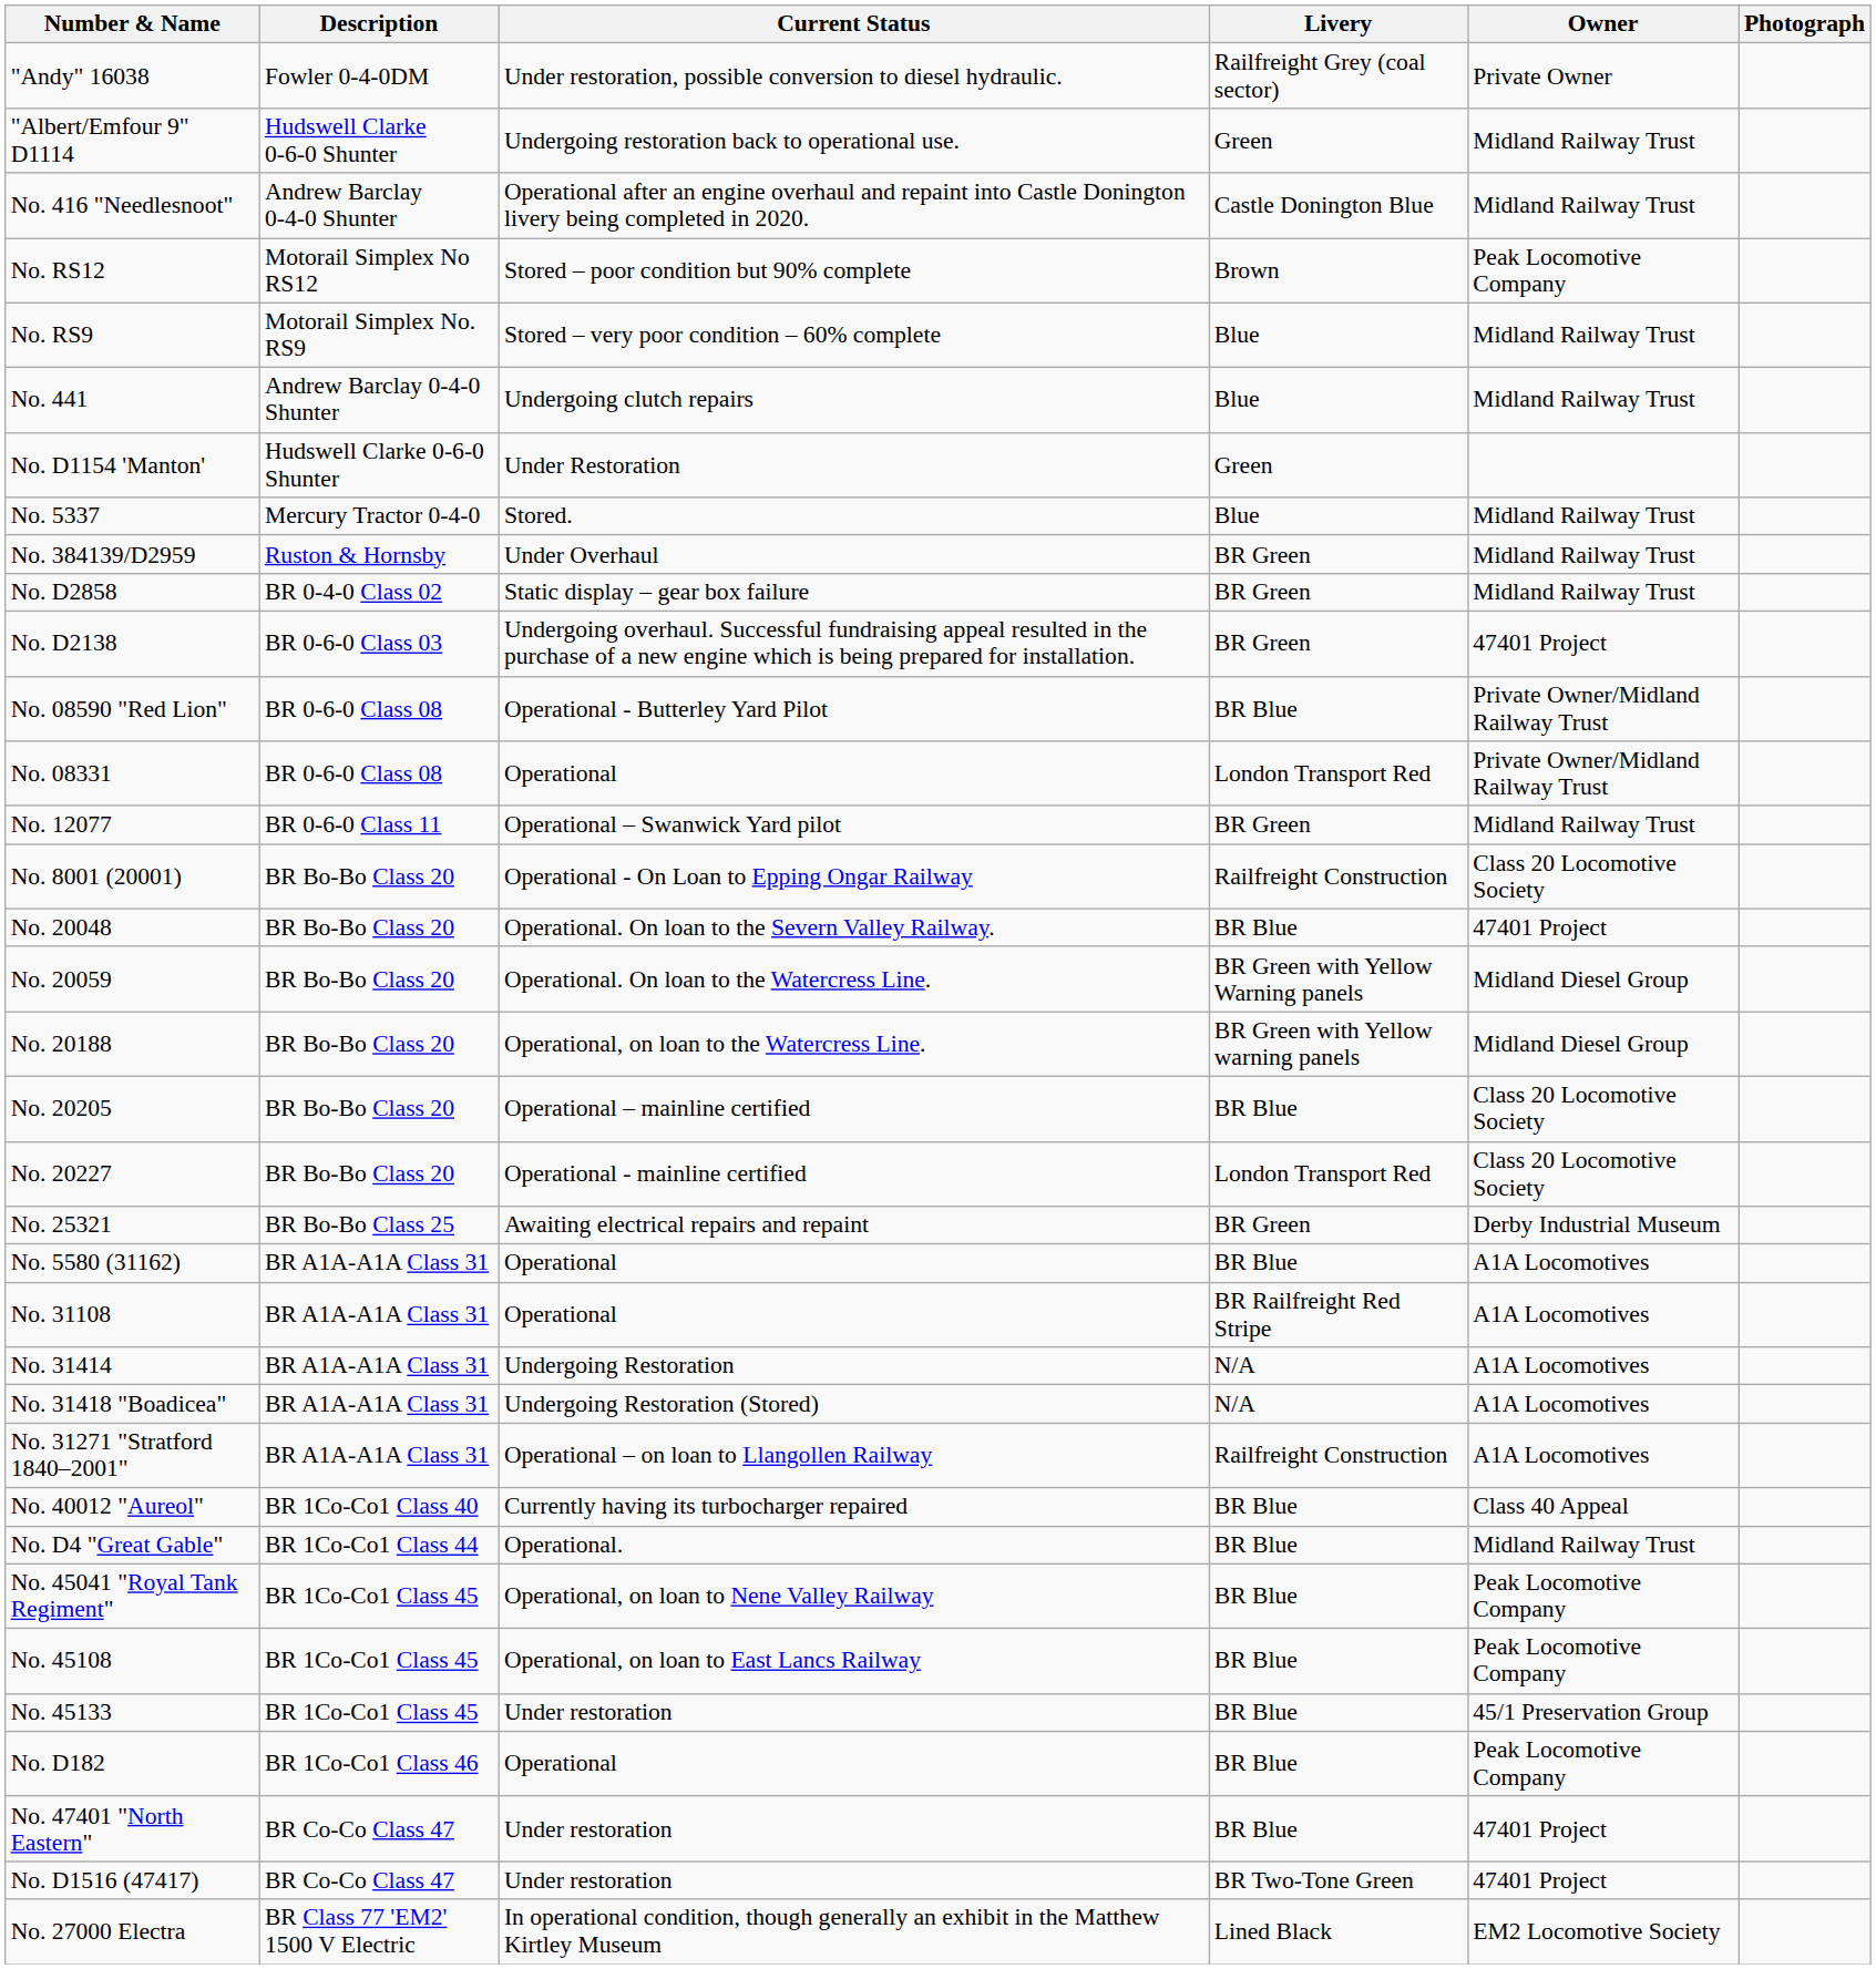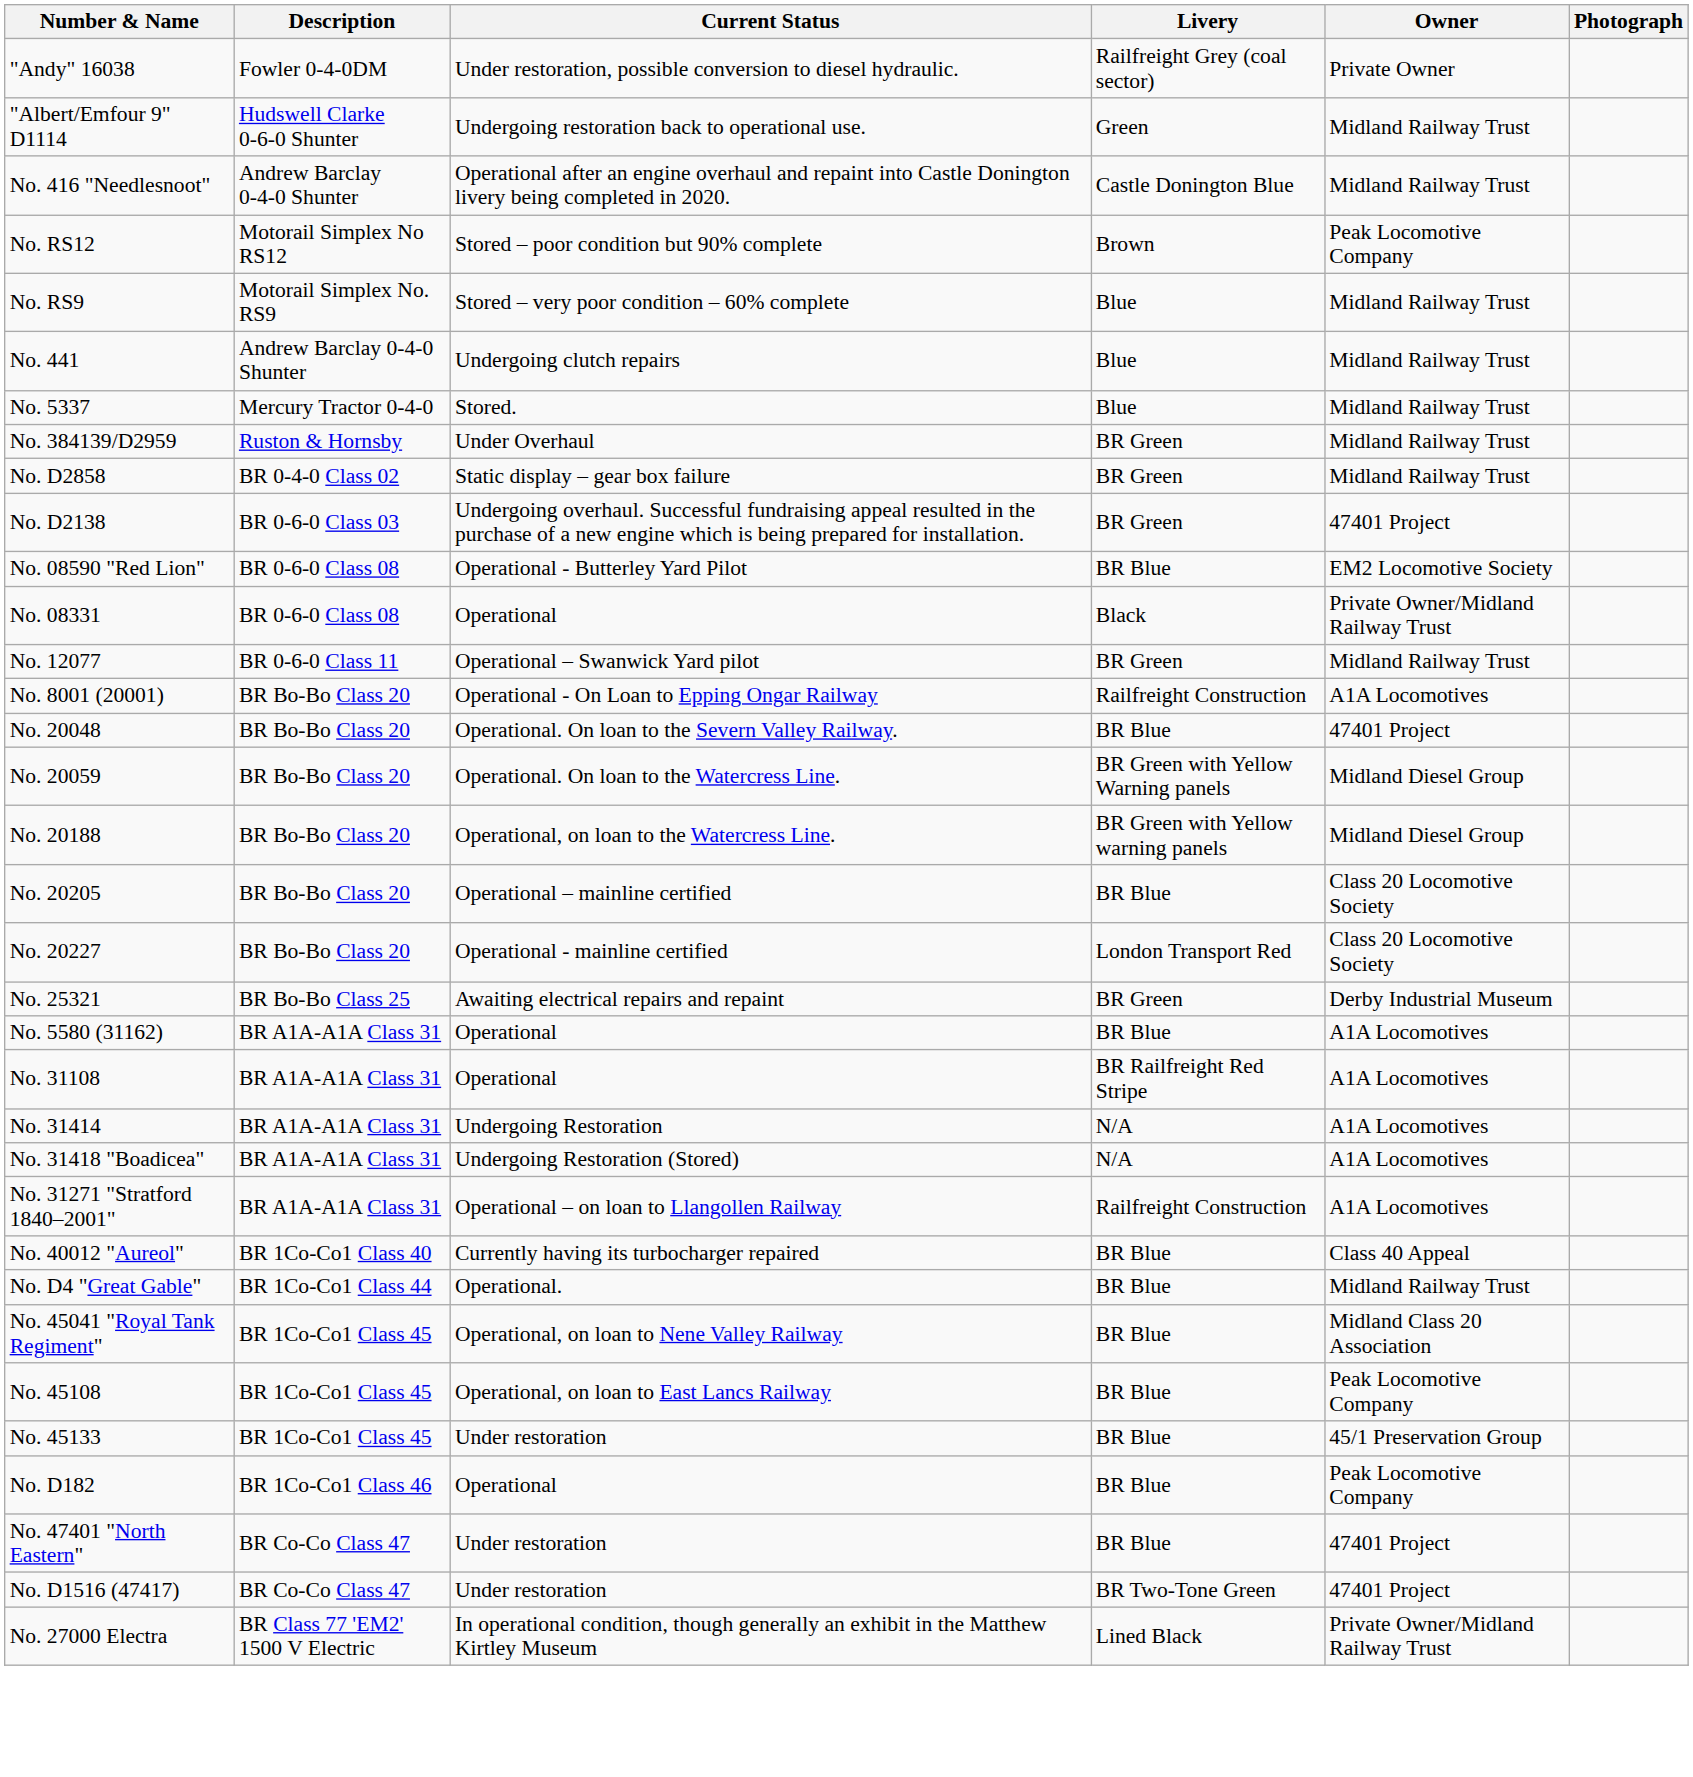 <table class="wikitable">
 <tr>
 <th>Number & Name</th>
 <th>Description</th>
 <th>Current Status</th>
 <th>Livery</th>
 <th>Owner</th>
 <th>Photograph</th>
 </tr>
 <tr>
 <td>"Andy" 16038</td>
 <td>Fowler 0-4-0DM</td>
 <td>Under restoration, possible conversion to diesel hydraulic.</td>
 <td>Railfreight Grey (coal sector)</td>
 <td>Private Owner</td>
 <td></td>
 </tr>
 <tr>
 <td>"Albert/Emfour 9" D1114</td>
 <td><a href='#'>Hudswell Clarke</a><br>0-6-0 Shunter</td>
 <td>Undergoing restoration back to operational use.</td>
 <td>Green</td>
 <td>Midland Railway Trust</td>
 <td></td>
 </tr>
 <tr>
 <td>No. 416 "Needlesnoot"</td>
 <td>Andrew Barclay<br>0-4-0 Shunter</td>
 <td>Operational after an engine overhaul and repaint into Castle Donington livery being completed in 2020.</td>
 <td>Castle Donington Blue</td>
 <td>Midland Railway Trust</td>
 <td></td>
 </tr>
 <tr>
 <td>No. RS12</td>
 <td>Motorail Simplex No RS12</td>
 <td>Stored – poor condition but 90% complete</td>
 <td>Brown</td>
 <td>Peak Locomotive Company</td>
 <td></td>
 </tr>
 <tr>
 <td>No. RS9</td>
 <td>Motorail Simplex No. RS9</td>
 <td>Stored – very poor condition – 60% complete</td>
 <td>Blue</td>
 <td>Midland Railway Trust</td>
 <td></td>
 </tr>
 <tr>
 <td>No. 441</td>
 <td>Andrew Barclay 0-4-0 Shunter</td>
 <td>Undergoing clutch repairs</td>
 <td>Blue</td>
 <td>Midland Railway Trust</td>
 <td></td>
 </tr>
 <tr>
-<td>No. D1154 'Manton'</td>
-<td>Hudswell Clarke 0-6-0 Shunter</td>
-<td>Under Restoration</td>
-<td>Green</td>
-<td></td>
-<td></td>
-</tr>
-<tr>
 <td>No. 5337</td>
 <td>Mercury Tractor 0-4-0</td>
 <td>Stored.</td>
 <td>Blue</td>
 <td>Midland Railway Trust</td>
 <td></td>
 </tr>
 <tr>
 <td>No. 384139/D2959</td>
 <td><a href='#'>Ruston & Hornsby</a></td>
 <td>Under Overhaul</td>
 <td>BR Green</td>
 <td>Midland Railway Trust</td>
 <td></td>
 </tr>
 <tr>
 <td>No. D2858</td>
 <td>BR 0-4-0 <a href='#'>Class 02</a></td>
 <td>Static display – gear box failure</td>
 <td>BR Green</td>
 <td>Midland Railway Trust</td>
 <td></td>
 </tr>
 <tr>
 <td>No. D2138</td>
 <td>BR 0-6-0 <a href='#'>Class 03</a></td>
 <td>Undergoing overhaul. Successful fundraising appeal resulted in the purchase of a new engine which is being prepared for installation.</td>
 <td>BR Green</td>
 <td>47401 Project</td>
 <td></td>
 </tr>
 <tr>
 <td>No. 08590 "Red Lion"</td>
 <td>BR 0-6-0 <a href='#'>Class 08</a></td>
 <td>Operational - Butterley Yard Pilot</td>
 <td>BR Blue</td>
-<td>Private Owner/Midland Railway Trust</td>
+<td>EM2 Locomotive Society</td>
 <td></td>
 </tr>
 <tr>
 <td>No. 08331</td>
 <td>BR 0-6-0 <a href='#'>Class 08</a></td>
 <td>Operational</td>
-<td>London Transport Red</td>
+<td>Black</td>
 <td>Private Owner/Midland Railway Trust</td>
 <td></td>
 </tr>
 <tr>
 <td>No. 12077</td>
 <td>BR 0-6-0 <a href='#'>Class 11</a></td>
 <td>Operational – Swanwick Yard pilot</td>
 <td>BR Green</td>
 <td>Midland Railway Trust</td>
 <td></td>
 </tr>
 <tr>
 <td>No. 8001 (20001)</td>
 <td>BR Bo-Bo <a href='#'>Class 20</a></td>
 <td>Operational - On Loan to <a href='#'>Epping Ongar Railway</a></td>
 <td>Railfreight Construction</td>
-<td>Class 20 Locomotive Society</td>
+<td>A1A Locomotives</td>
 <td></td>
 </tr>
 <tr>
 <td>No. 20048</td>
 <td>BR Bo-Bo <a href='#'>Class 20</a></td>
 <td>Operational. On loan to the <a href='#'>Severn Valley Railway</a>.</td>
 <td>BR Blue</td>
 <td>47401 Project</td>
 <td></td>
 </tr>
 <tr>
 <td>No. 20059</td>
 <td>BR Bo-Bo <a href='#'>Class 20</a></td>
 <td>Operational. On loan to the <a href='#'>Watercress Line</a>.</td>
 <td>BR Green with Yellow Warning panels</td>
 <td>Midland Diesel Group</td>
 <td></td>
 </tr>
 <tr>
 <td>No. 20188</td>
 <td>BR Bo-Bo <a href='#'>Class 20</a></td>
 <td>Operational, on loan to the <a href='#'>Watercress Line</a>.</td>
 <td>BR Green with Yellow warning panels</td>
 <td>Midland Diesel Group</td>
 <td></td>
 </tr>
 <tr>
 <td>No. 20205</td>
 <td>BR Bo-Bo <a href='#'>Class 20</a></td>
 <td>Operational – mainline certified</td>
 <td>BR Blue</td>
 <td>Class 20 Locomotive Society</td>
 <td></td>
 </tr>
 <tr>
 <td>No. 20227</td>
 <td>BR Bo-Bo <a href='#'>Class 20</a></td>
 <td>Operational - mainline certified</td>
 <td>London Transport Red</td>
 <td>Class 20 Locomotive Society</td>
 <td></td>
 </tr>
 <tr>
 <td>No. 25321</td>
 <td>BR Bo-Bo <a href='#'>Class 25</a></td>
 <td>Awaiting electrical repairs and repaint</td>
 <td>BR Green</td>
 <td>Derby Industrial Museum</td>
 <td></td>
 </tr>
 <tr>
 <td>No. 5580 (31162)</td>
 <td>BR A1A-A1A <a href='#'>Class 31</a></td>
 <td>Operational </td>
 <td>BR Blue</td>
 <td>A1A Locomotives</td>
 <td></td>
 </tr>
 <tr>
 <td>No. 31108</td>
 <td>BR A1A-A1A <a href='#'>Class 31</a></td>
 <td>Operational </td>
 <td>BR Railfreight Red Stripe</td>
 <td>A1A Locomotives</td>
 <td></td>
 </tr>
 <tr>
 <td>No. 31414</td>
 <td>BR A1A-A1A <a href='#'>Class 31</a></td>
 <td>Undergoing Restoration </td>
 <td>N/A</td>
 <td>A1A Locomotives</td>
 <td></td>
 </tr>
 <tr>
 <td>No. 31418 "Boadicea"</td>
 <td>BR A1A-A1A <a href='#'>Class 31</a></td>
 <td>Undergoing Restoration (Stored) </td>
 <td>N/A</td>
 <td>A1A Locomotives</td>
 <td></td>
 </tr>
 <tr>
 <td>No. 31271 "Stratford 1840–2001"</td>
 <td>BR A1A-A1A <a href='#'>Class 31</a></td>
 <td>Operational –  on loan to <a href='#'>Llangollen Railway</a></td>
 <td>Railfreight Construction</td>
 <td>A1A Locomotives</td>
 <td></td>
 </tr>
 <tr>
 <td>No. 40012 "<a href='#'>Aureol</a>"</td>
 <td>BR 1Co-Co1 <a href='#'>Class 40</a></td>
 <td>Currently having its turbocharger repaired</td>
 <td>BR Blue</td>
 <td>Class 40 Appeal</td>
 <td></td>
 </tr>
 <tr>
 <td>No. D4 "<a href='#'>Great Gable</a>"</td>
 <td>BR 1Co-Co1 <a href='#'>Class 44</a></td>
 <td>Operational.</td>
 <td>BR Blue</td>
 <td>Midland Railway Trust</td>
 <td></td>
 </tr>
 <tr>
 <td>No. 45041 "<a href='#'>Royal Tank Regiment</a>"</td>
 <td>BR 1Co-Co1 <a href='#'>Class 45</a></td>
 <td>Operational, on loan to <a href='#'>Nene Valley Railway</a></td>
 <td>BR Blue</td>
-<td>Peak Locomotive Company</td>
+<td>Midland Class 20 Association</td>
 <td></td>
 </tr>
 <tr>
 <td>No. 45108</td>
 <td>BR 1Co-Co1 <a href='#'>Class 45</a></td>
 <td>Operational, on loan to <a href='#'>East Lancs Railway</a></td>
 <td>BR Blue</td>
 <td>Peak Locomotive Company</td>
 <td></td>
 </tr>
 <tr>
 <td>No. 45133</td>
 <td>BR 1Co-Co1 <a href='#'>Class 45</a></td>
 <td>Under restoration </td>
 <td>BR Blue</td>
 <td>45/1 Preservation Group</td>
 <td></td>
 </tr>
 <tr>
 <td>No. D182</td>
 <td>BR 1Co-Co1 <a href='#'>Class 46</a></td>
 <td>Operational </td>
 <td>BR Blue</td>
 <td>Peak Locomotive Company</td>
 <td></td>
 </tr>
 <tr>
 <td>No. 47401 "<a href='#'>North Eastern</a>"</td>
 <td>BR Co-Co <a href='#'>Class 47</a></td>
 <td>Under restoration</td>
 <td>BR Blue</td>
 <td>47401 Project</td>
 <td></td>
 </tr>
 <tr>
 <td>No. D1516 (47417)</td>
 <td>BR Co-Co <a href='#'>Class 47</a></td>
 <td>Under restoration </td>
 <td>BR Two-Tone Green</td>
 <td>47401 Project</td>
 <td></td>
 </tr>
 <tr>
 <td>No. 27000 Electra</td>
 <td>BR <a href='#'>Class 77 'EM2'</a> 1500 V Electric</td>
 <td>In operational condition, though generally an exhibit in the Matthew Kirtley Museum </td>
 <td>Lined Black</td>
-<td>EM2 Locomotive Society</td>
+<td>Private Owner/Midland Railway Trust</td>
 <td></td>
 </tr>
 </table>
